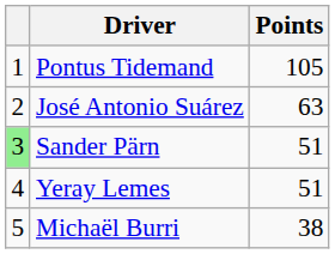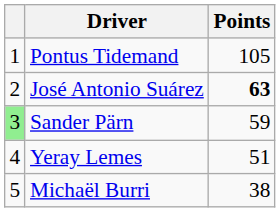 <table class="wikitable">
 <tr>
 <th></th>
 <th>Driver</th>
 <th>Points</th>
 </tr>
 <tr>
 <td>1</td>
 <td> <a href='#'>Pontus Tidemand</a></td>
 <td align="right">105</td>
 </tr>
 <tr>
 <td>2</td>
 <td> <a href='#'>José Antonio Suárez</a></td>
-<td align="right">63</td>
+<td align="right"><strong>63</strong></td>
 </tr>
 <tr>
 <td style="background: lightgreen;">3</td>
 <td> <a href='#'>Sander Pärn</a></td>
-<td align="right">51</td>
+<td align="right">59</td>
 </tr>
 <tr>
 <td>4</td>
 <td> <a href='#'>Yeray Lemes</a></td>
 <td align="right">51</td>
 </tr>
 <tr>
 <td>5</td>
 <td> <a href='#'>Michaël Burri</a></td>
 <td align="right">38</td>
 </tr>
 </table>
